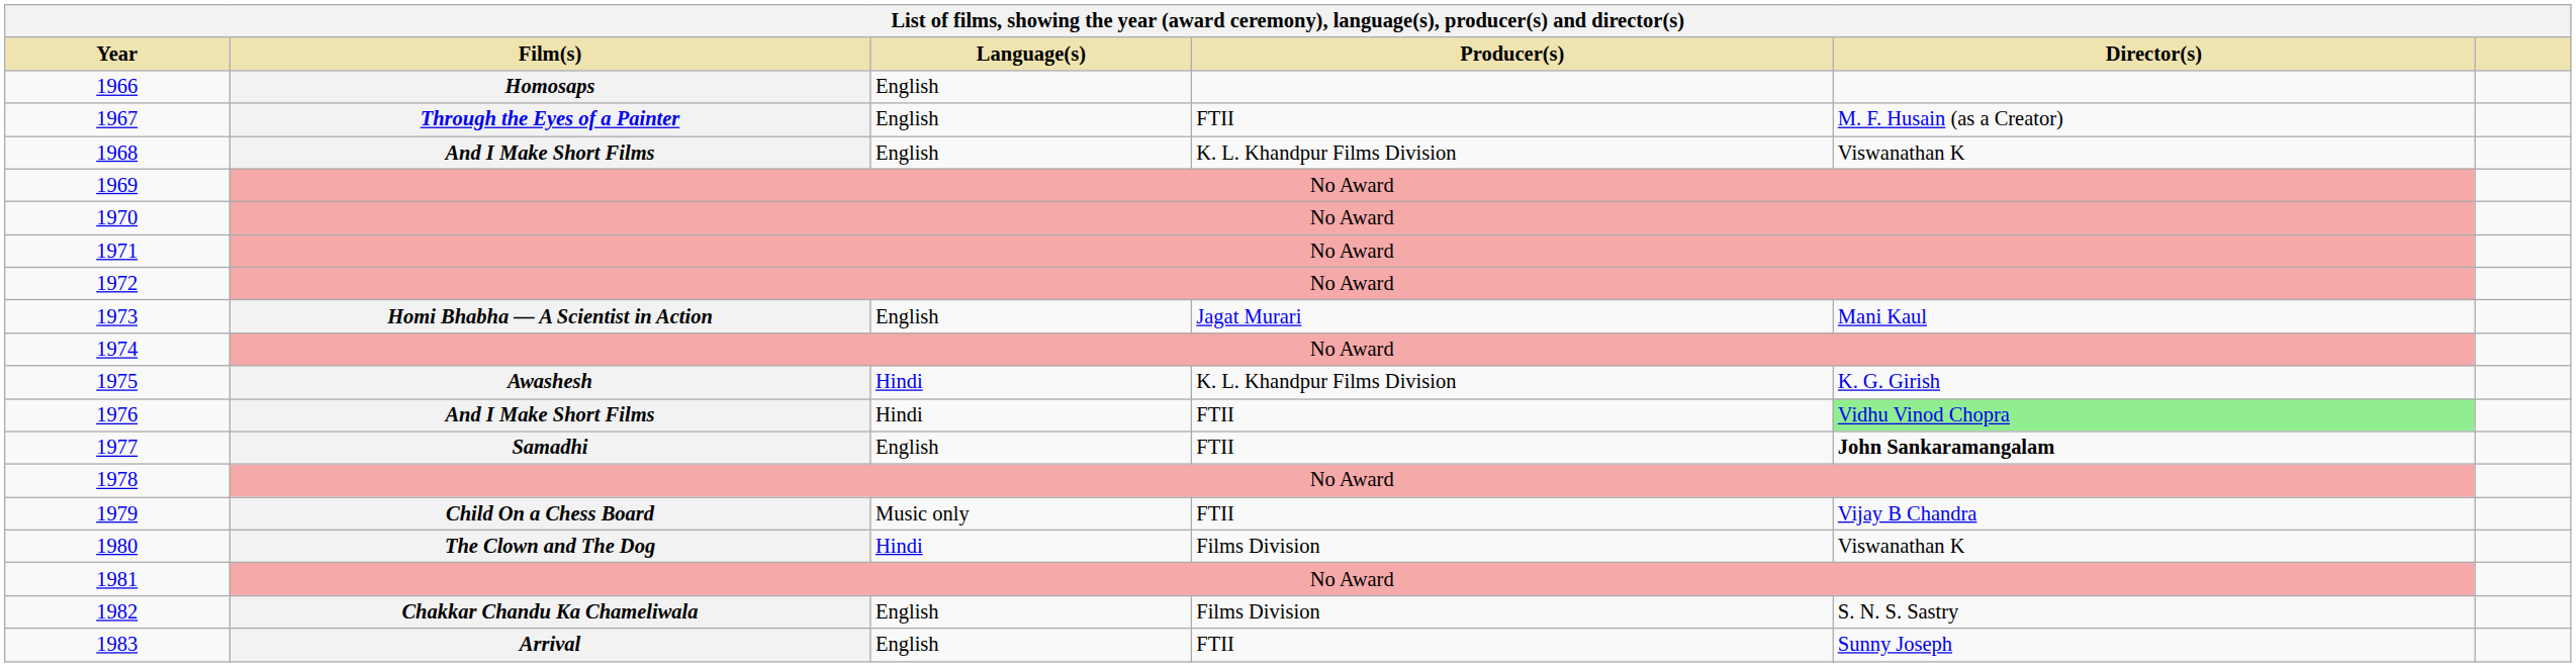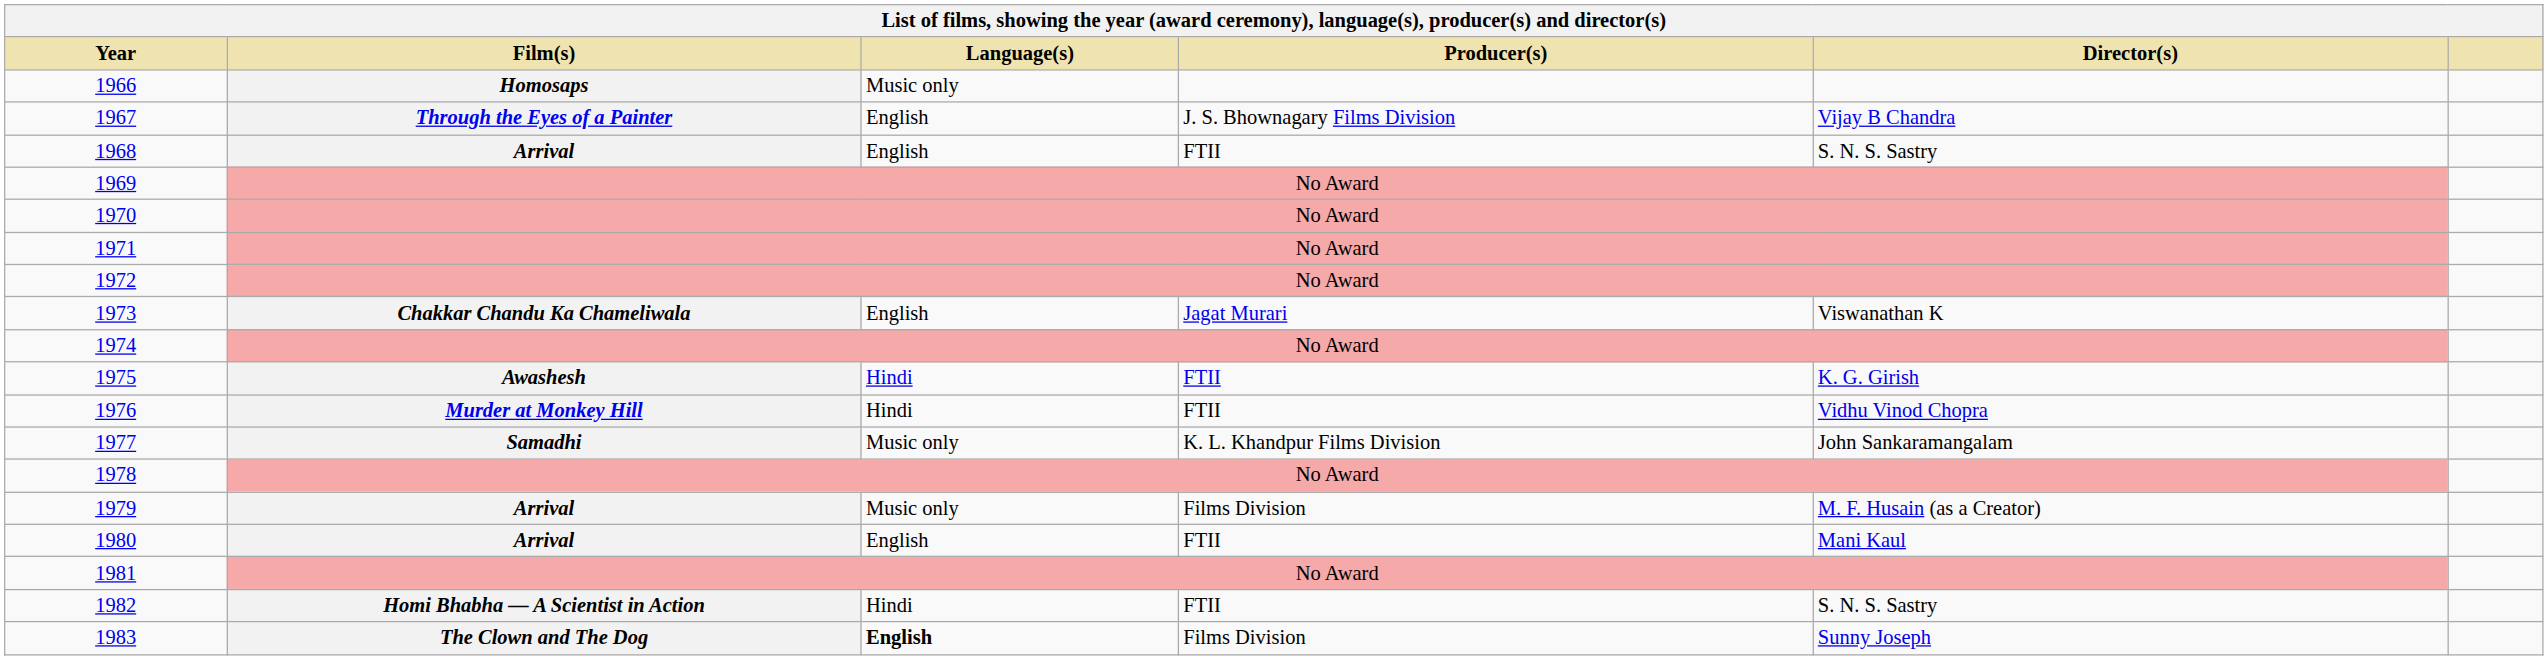 <table class="wikitable sortable plainrowheaders" style="width:100%">
 <tr>
 <th colspan="6">List of films, showing the year (award ceremony), language(s), producer(s) and director(s)</th>
 </tr>
 <tr>
 <th scope="col" style="background-color:#EFE4B0;width:7%">Year</th>
 <th scope="col" style="background-color:#EFE4B0;width:20%;">Film(s)</th>
 <th scope="col" style="background-color:#EFE4B0;width:10%;">Language(s)</th>
 <th scope="col" style="background-color:#EFE4B0;width:20%;">Producer(s)</th>
 <th scope="col" style="background-color:#EFE4B0;width:20%;">Director(s)</th>
 <th scope="col" style="background-color:#EFE4B0;width:3%;" class="unsortable"></th>
 </tr>
 <tr>
 <td style="text-align:center;"><a href='#'>1966<br></a></td>
 <th scope="row"><em>Homosaps</em></th>
-<td>English</td>
+<td>Music only</td>
 <td></td>
 <td></td>
 <td align="center"></td>
 </tr>
 <tr>
 <td style="text-align:center;"><a href='#'>1967<br></a></td>
 <th scope="row"><em><a href='#'>Through the Eyes of a Painter</a></em></th>
 <td>English</td>
-<td>FTII</td>
-<td><a href='#'>M. F. Husain</a> (as a Creator)</td>
+<td>J. S. Bhownagary  <a href='#'>Films Division</a></td>
+<td><a href='#'>Vijay B Chandra</a></td>
 <td align="center"></td>
 </tr>
 <tr>
 <td style="text-align:center;"><a href='#'>1968<br></a></td>
-<th scope="row"><em>And I Make Short Films</em></th>
+<th scope="row"><em>Arrival</em></th>
 <td>English</td>
-<td>K. L. Khandpur  Films Division</td>
-<td>Viswanathan K</td>
+<td>FTII</td>
+<td>S. N. S. Sastry</td>
 <td align="center"></td>
 </tr>
 <tr>
 <td style="text-align:center;"><a href='#'>1969<br></a></td>
 <td colspan="4" style="background-color:#F5A9A9;text-align:center;">No Award</td>
 <td align="center"></td>
 </tr>
 <tr>
 <td style="text-align:center;"><a href='#'>1970<br></a></td>
 <td colspan="4" style="background-color:#F5A9A9;text-align:center;">No Award</td>
 <td align="center"></td>
 </tr>
 <tr>
 <td style="text-align:center;"><a href='#'>1971<br></a></td>
 <td colspan="4" style="background-color:#F5A9A9;text-align:center;">No Award</td>
 <td align="center"></td>
 </tr>
 <tr>
 <td style="text-align:center;"><a href='#'>1972<br></a></td>
 <td colspan="4" style="background-color:#F5A9A9;text-align:center;">No Award</td>
 <td align="center"></td>
 </tr>
 <tr>
 <td style="text-align:center;"><a href='#'>1973<br></a></td>
-<th scope="row"><em>Homi Bhabha — A Scientist in Action</em></th>
+<th scope="row"><em>Chakkar Chandu Ka Chameliwala</em></th>
 <td>English</td>
 <td><a href='#'>Jagat Murari</a></td>
-<td><a href='#'>Mani Kaul</a></td>
+<td>Viswanathan K</td>
 <td align="center"></td>
 </tr>
 <tr>
 <td style="text-align:center;"><a href='#'>1974<br></a></td>
 <td colspan="4" style="background-color:#F5A9A9;text-align:center;">No Award</td>
 <td align="center"></td>
 </tr>
 <tr>
 <td style="text-align:center;"><a href='#'>1975<br></a></td>
 <th scope="row"><em>Awashesh</em></th>
 <td><a href='#'>Hindi</a></td>
-<td>K. L. Khandpur  Films Division</td>
+<td><a href='#'>FTII</a></td>
 <td><a href='#'>K. G. Girish</a></td>
 <td align="center"></td>
 </tr>
 <tr>
 <td style="text-align:center;"><a href='#'>1976<br></a></td>
-<th scope="row"><em>And I Make Short Films</em></th>
+<th scope="row"><em><a href='#'>Murder at Monkey Hill</a></em></th>
 <td>Hindi</td>
 <td>FTII</td>
-<td style="background: lightgreen;"><a href='#'>Vidhu Vinod Chopra</a></td>
+<td><a href='#'>Vidhu Vinod Chopra</a></td>
 <td align="center"></td>
 </tr>
 <tr>
 <td style="text-align:center;"><a href='#'>1977<br></a></td>
 <th scope="row"><em>Samadhi</em></th>
-<td>English</td>
-<td>FTII</td>
-<td><strong>John Sankaramangalam</strong></td>
+<td>Music only</td>
+<td>K. L. Khandpur  Films Division</td>
+<td>John Sankaramangalam</td>
 <td align="center"></td>
 </tr>
 <tr>
 <td style="text-align:center;"><a href='#'>1978<br></a></td>
 <td colspan="4" style="background-color:#F5A9A9;text-align:center;">No Award</td>
 <td align="center"></td>
 </tr>
 <tr>
 <td style="text-align:center;"><a href='#'>1979<br></a></td>
-<th scope="row"><em>Child On a Chess Board</em></th>
+<th scope="row"><em>Arrival</em></th>
 <td>Music only</td>
-<td>FTII</td>
-<td><a href='#'>Vijay B Chandra</a></td>
+<td>Films Division</td>
+<td><a href='#'>M. F. Husain</a> (as a Creator)</td>
 <td align="center"></td>
 </tr>
 <tr>
 <td style="text-align:center;"><a href='#'>1980<br></a></td>
-<th scope="row"><em>The Clown and The Dog</em></th>
-<td><a href='#'>Hindi</a></td>
-<td>Films Division</td>
-<td>Viswanathan K</td>
+<th scope="row"><em>Arrival</em></th>
+<td>English</td>
+<td>FTII</td>
+<td><a href='#'>Mani Kaul</a></td>
 <td align="center"></td>
 </tr>
 <tr>
 <td style="text-align:center;"><a href='#'>1981<br></a></td>
 <td colspan="4" style="background-color:#F5A9A9;text-align:center;">No Award</td>
 <td align="center"></td>
 </tr>
 <tr>
 <td style="text-align:center;"><a href='#'>1982<br></a></td>
-<th scope="row"><em>Chakkar Chandu Ka Chameliwala</em></th>
-<td>English</td>
-<td>Films Division</td>
+<th scope="row"><em>Homi Bhabha — A Scientist in Action</em></th>
+<td>Hindi</td>
+<td>FTII</td>
 <td>S. N. S. Sastry</td>
 <td align="center"></td>
 </tr>
 <tr>
 <td style="text-align:center;"><a href='#'>1983<br></a></td>
-<th scope="row"><em>Arrival</em></th>
-<td>English</td>
-<td>FTII</td>
+<th scope="row"><em>The Clown and The Dog</em></th>
+<td><strong>English</strong></td>
+<td>Films Division</td>
 <td><a href='#'>Sunny Joseph</a></td>
 <td align="center"></td>
 </tr>
 </table>
